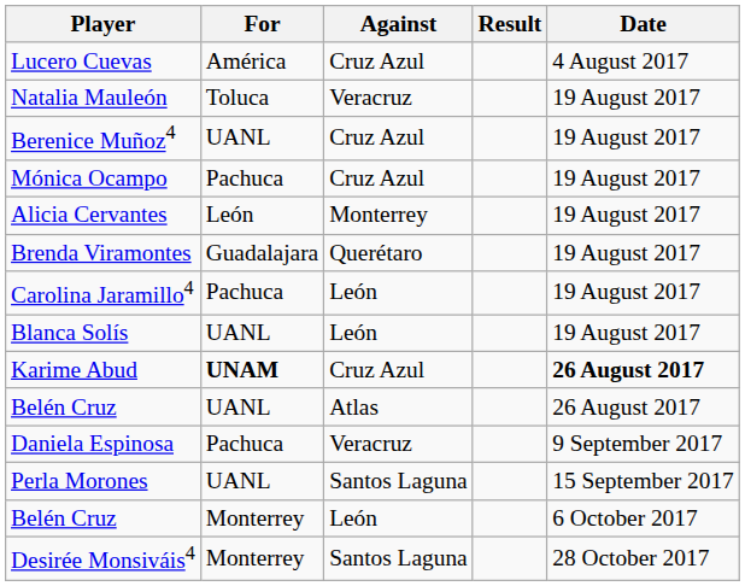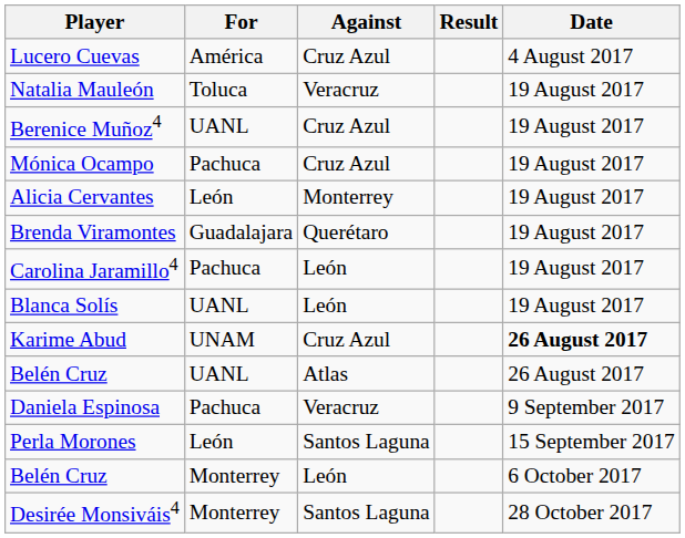 <table class="wikitable sortable">
 <tr>
 <th>Player</th>
 <th>For</th>
 <th>Against</th>
 <th align=center>Result</th>
 <th>Date</th>
 </tr>
 <tr>
 <td><a href='#'>Lucero Cuevas</a></td>
 <td>América</td>
 <td>Cruz Azul</td>
 <td align=center></td>
 <td>4 August 2017</td>
 </tr>
 <tr>
 <td><a href='#'>Natalia Mauleón</a></td>
 <td>Toluca</td>
 <td>Veracruz</td>
 <td align=center></td>
 <td>19 August 2017</td>
 </tr>
 <tr>
 <td><a href='#'>Berenice Muñoz</a><sup>4</sup></td>
 <td>UANL</td>
 <td>Cruz Azul</td>
 <td align=center></td>
 <td>19 August 2017</td>
 </tr>
 <tr>
 <td><a href='#'>Mónica Ocampo</a></td>
 <td>Pachuca</td>
 <td>Cruz Azul</td>
 <td align=center></td>
 <td>19 August 2017</td>
 </tr>
 <tr>
 <td><a href='#'>Alicia Cervantes</a></td>
 <td>León</td>
 <td>Monterrey</td>
 <td align=center></td>
 <td>19 August 2017</td>
 </tr>
 <tr>
 <td><a href='#'>Brenda Viramontes</a></td>
 <td>Guadalajara</td>
 <td>Querétaro</td>
 <td align=center></td>
 <td>19 August 2017</td>
 </tr>
 <tr>
 <td><a href='#'>Carolina Jaramillo</a><sup>4</sup></td>
 <td>Pachuca</td>
 <td>León</td>
 <td align=center></td>
 <td>19 August 2017</td>
 </tr>
 <tr>
 <td><a href='#'>Blanca Solís</a></td>
 <td>UANL</td>
 <td>León</td>
 <td align=center></td>
 <td>19 August 2017</td>
 </tr>
 <tr>
 <td><a href='#'>Karime Abud</a></td>
-<td><strong>UNAM</strong></td>
+<td>UNAM</td>
 <td>Cruz Azul</td>
 <td align=center></td>
 <td><strong>26 August 2017</strong></td>
 </tr>
 <tr>
 <td><a href='#'>Belén Cruz</a></td>
 <td>UANL</td>
 <td>Atlas</td>
 <td align=center></td>
 <td>26 August 2017</td>
 </tr>
 <tr>
 <td><a href='#'>Daniela Espinosa</a></td>
 <td>Pachuca</td>
 <td>Veracruz</td>
 <td align=center></td>
 <td>9 September 2017</td>
 </tr>
 <tr>
 <td><a href='#'>Perla Morones</a></td>
-<td>UANL</td>
+<td>León</td>
 <td>Santos Laguna</td>
 <td align=center></td>
 <td>15 September 2017</td>
 </tr>
 <tr>
 <td><a href='#'>Belén Cruz</a></td>
 <td>Monterrey</td>
 <td>León</td>
 <td align=center></td>
 <td>6 October 2017</td>
 </tr>
 <tr>
 <td><a href='#'>Desirée Monsiváis</a><sup>4</sup></td>
 <td>Monterrey</td>
 <td>Santos Laguna</td>
 <td align=center></td>
 <td>28 October 2017</td>
 </tr>
 </table>
